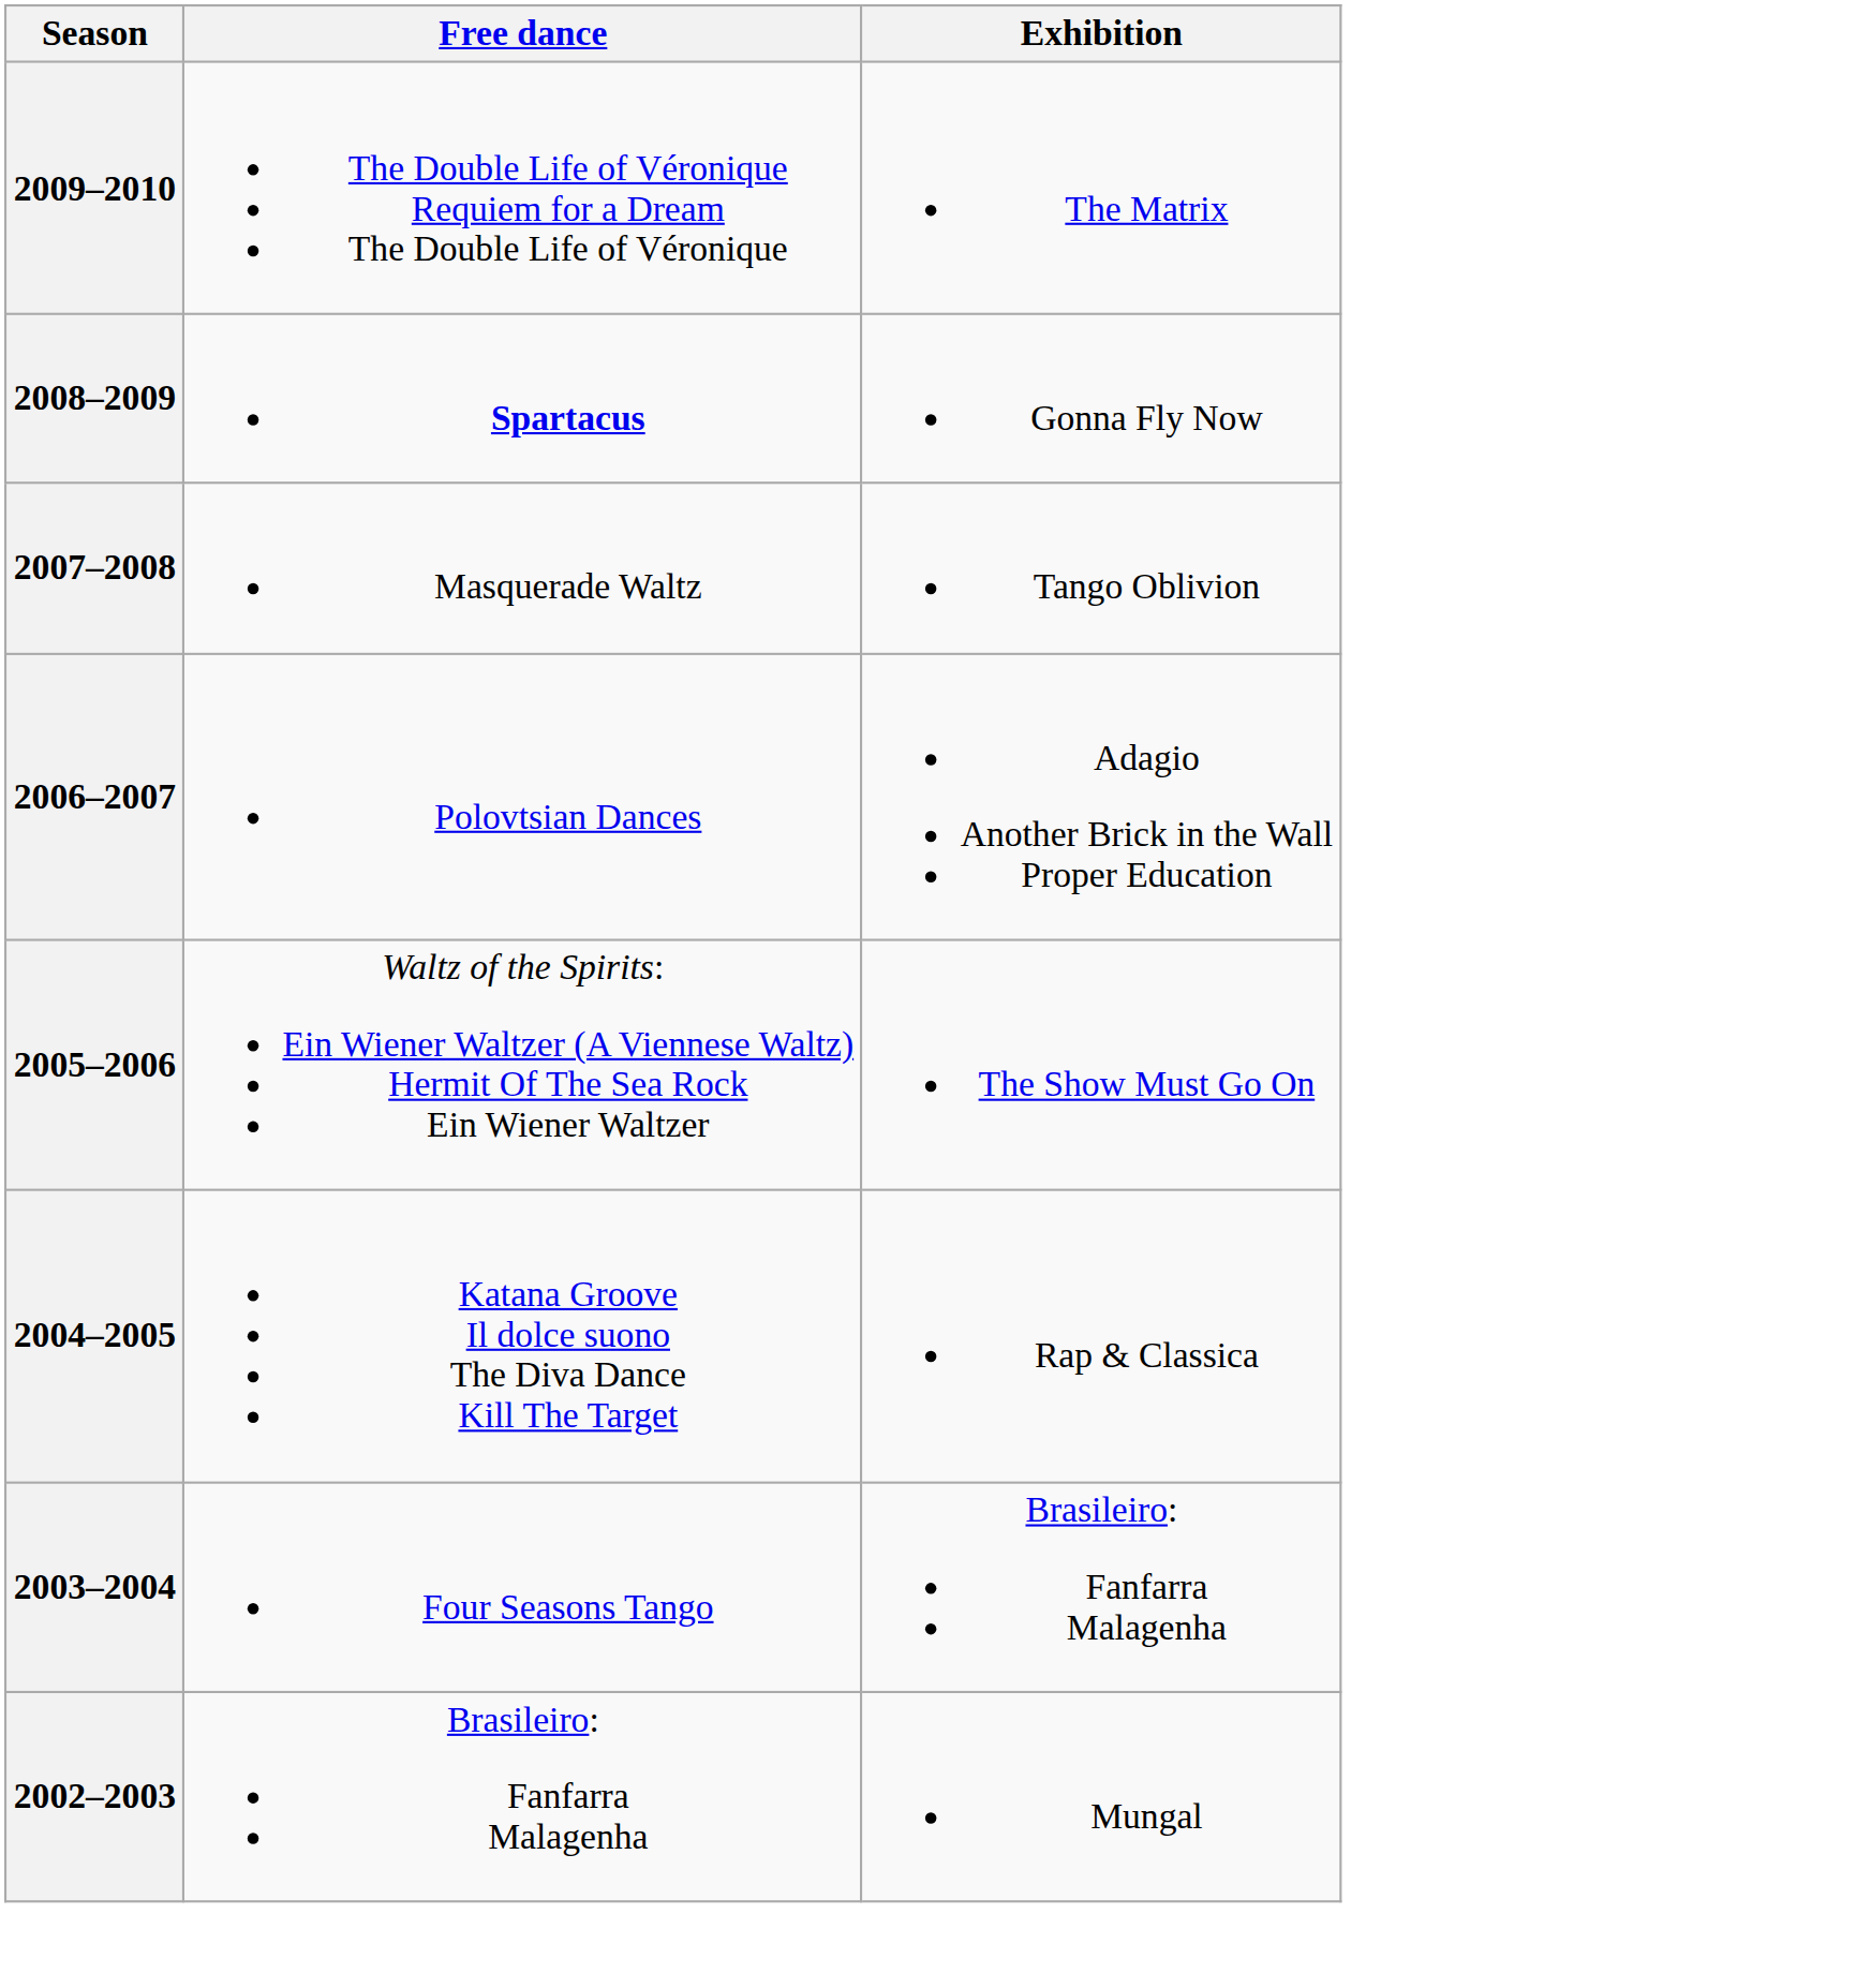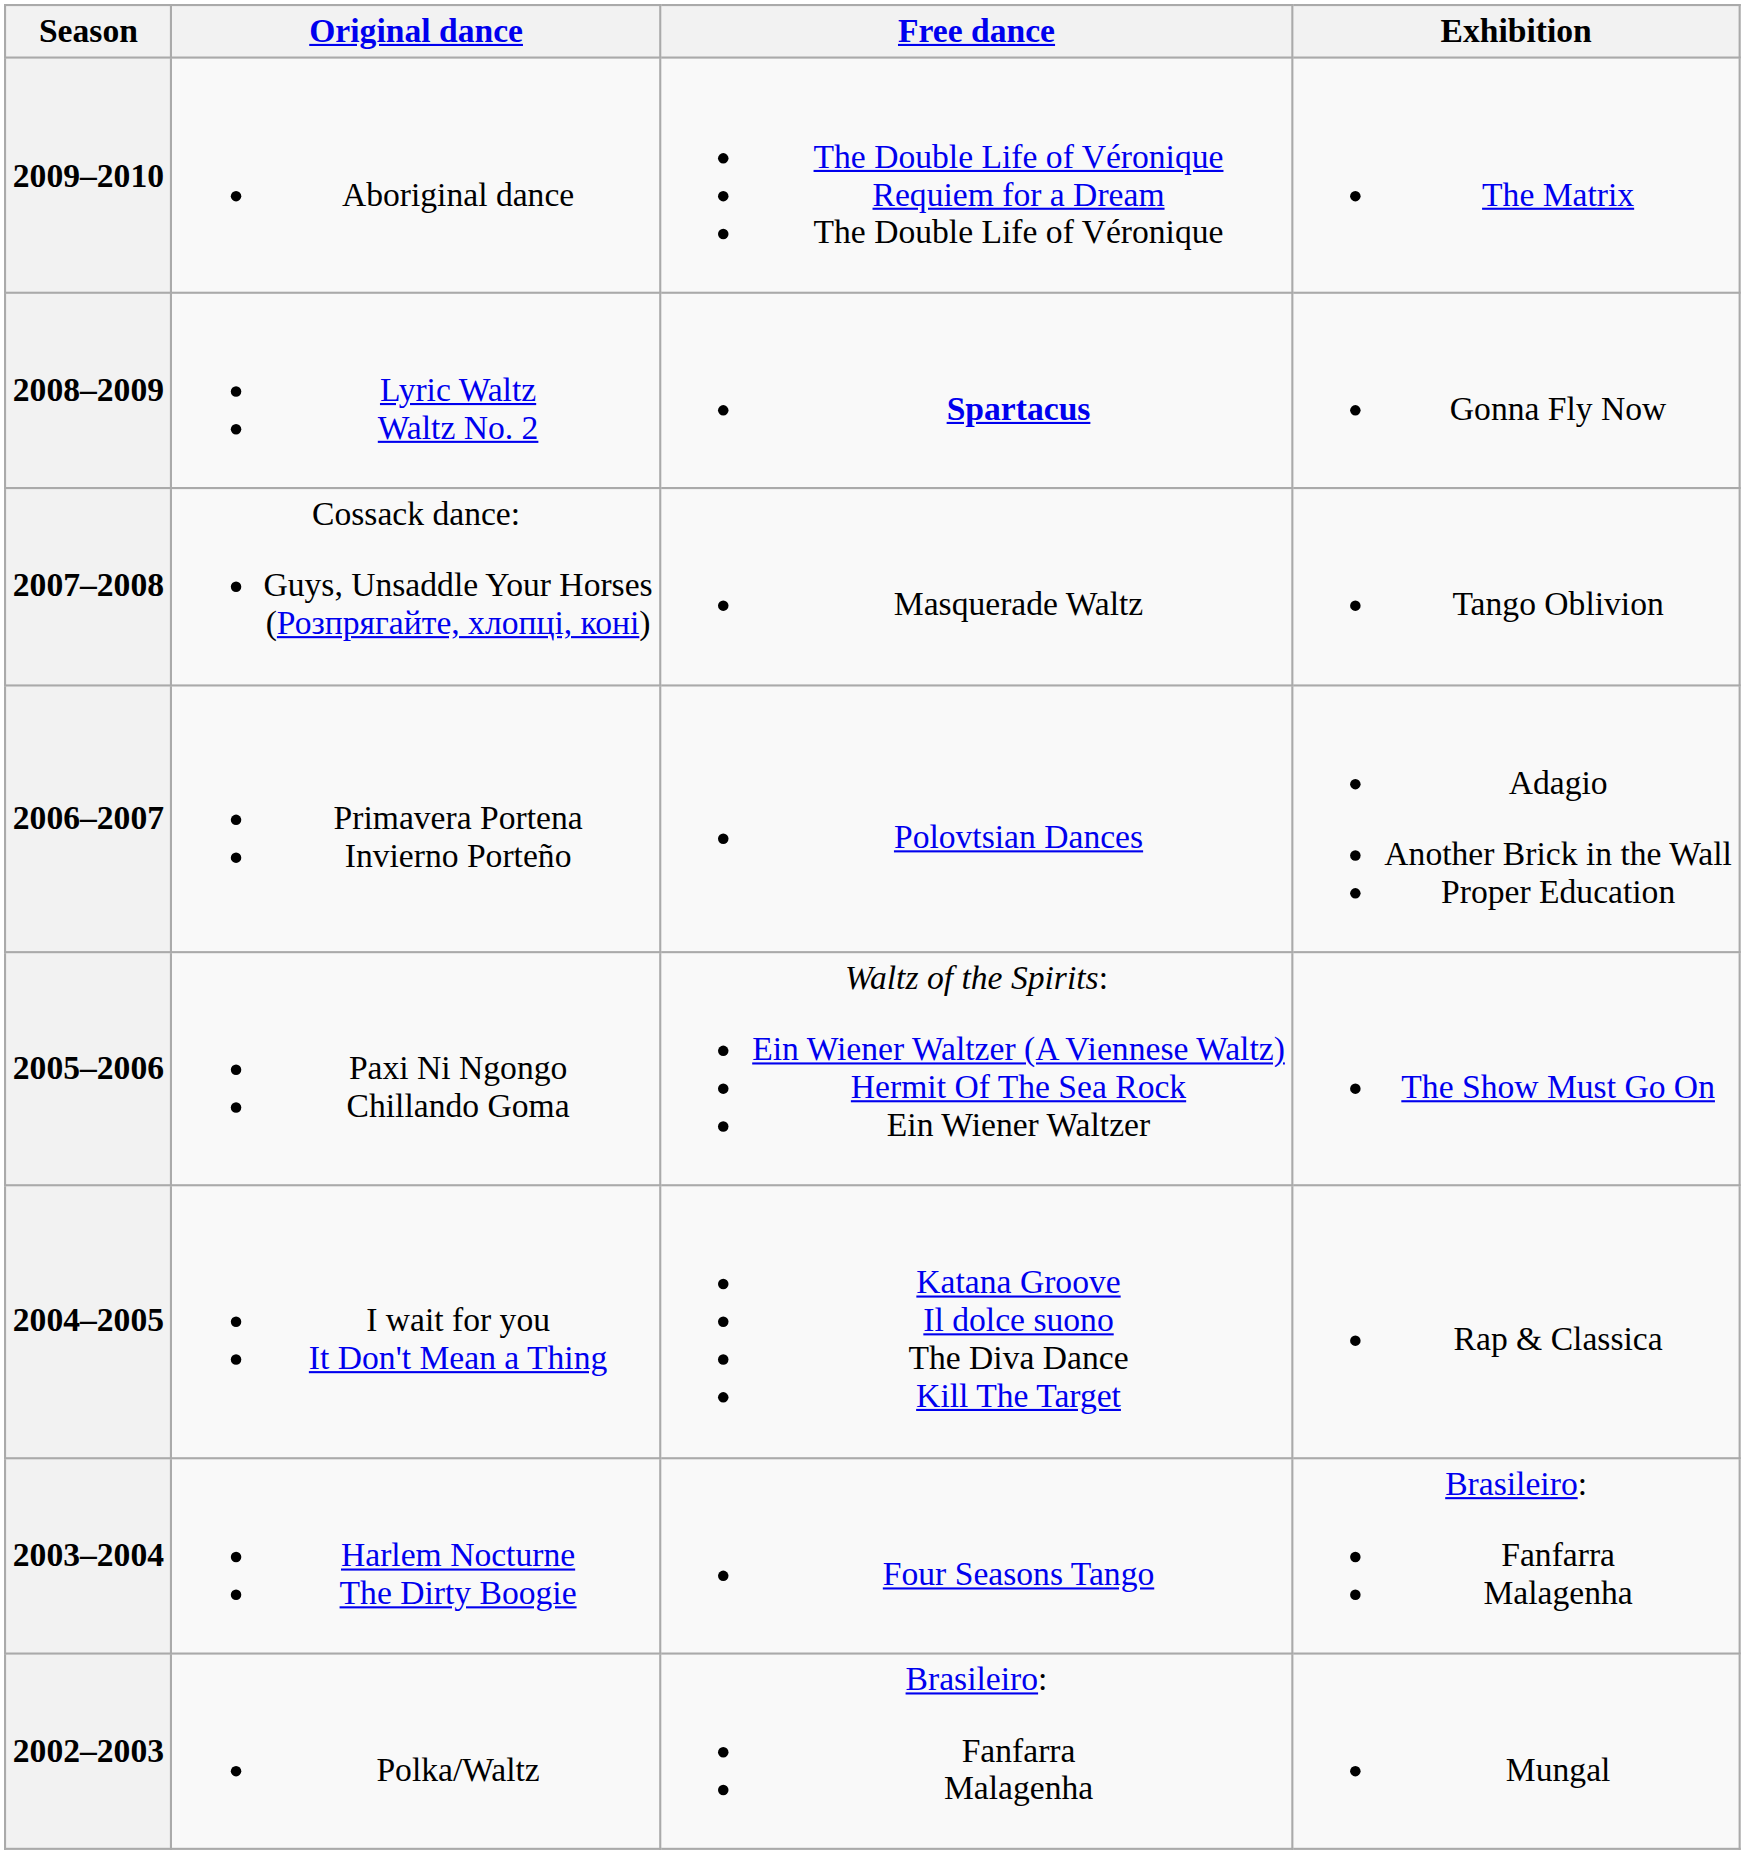 <table class="wikitable" style="text-align:center">
 <tr>
 <th>Season</th>
+<th><a href='#'>Original dance</a></th>
 <th><a href='#'>Free dance</a></th>
 <th>Exhibition</th>
 </tr>
 <tr>
 <th>2009–2010 <br> </th>
+<td><br><ul><li>Aboriginal dance <br></li></ul></td>
 <td><br><ul><li><a href='#'>The Double Life of Véronique</a> <br></li><li><a href='#'>Requiem for a Dream</a> <br></li><li>The Double Life of Véronique <br></li></ul></td>
 <td><br><ul><li><a href='#'>The Matrix</a> <br></li></ul></td>
 </tr>
 <tr>
 <th>2008–2009 <br> </th>
+<td><br><ul><li><a href='#'>Lyric Waltz</a> <br></li><li><a href='#'>Waltz No. 2</a> <br></li></ul></td>
 <td><strong><br><ul><li><a href='#'>Spartacus</a> <br></li></ul></strong></td>
 <td><br><ul><li>Gonna Fly Now <br></li></ul></td>
 </tr>
 <tr>
 <th>2007–2008 <br> </th>
+<td>Cossack dance:<br><ul><li>Guys, Unsaddle Your Horses <br> (<a href='#'>Розпрягайте, хлопці, коні</a>)</li></ul></td>
 <td><br><ul><li>Masquerade Waltz <br></li></ul></td>
 <td><br><ul><li>Tango Oblivion <br></li></ul></td>
 </tr>
 <tr>
 <th>2006–2007 <br> </th>
+<td><br><ul><li>Primavera Portena <br></li><li>Invierno Porteño <br></li></ul></td>
 <td><br><ul><li><a href='#'>Polovtsian Dances</a> <br></li></ul></td>
 <td><br><ul><li>Adagio <br></li></ul><ul><li>Another Brick in the Wall <br></li><li>Proper Education <br></li></ul></td>
 </tr>
 <tr>
 <th>2005–2006 <br> </th>
+<td><br><ul><li>Paxi Ni Ngongo <br></li><li>Chillando Goma <br></li></ul></td>
 <td><em>Waltz of the Spirits</em>:<br><ul><li><a href='#'>Ein Wiener Waltzer (A Viennese Waltz)</a> <br></li><li><a href='#'>Hermit Of The Sea Rock</a> <br></li><li>Ein Wiener Waltzer <br></li></ul></td>
 <td><br><ul><li><a href='#'>The Show Must Go On</a> <br></li></ul></td>
 </tr>
 <tr>
 <th>2004–2005 <br> </th>
+<td><br><ul><li>I wait for you</li><li><a href='#'>It Don't Mean a Thing</a> <br></li></ul></td>
 <td><br><ul><li><a href='#'>Katana Groove</a> <br></li><li><a href='#'>Il dolce suono</a> <br></li><li>The Diva Dance <br></li><li><a href='#'>Kill The Target</a> <br></li></ul></td>
 <td><br><ul><li>Rap & Classica</li></ul></td>
 </tr>
 <tr>
 <th>2003–2004 <br> </th>
+<td><br><ul><li><a href='#'>Harlem Nocturne</a></li><li><a href='#'>The Dirty Boogie</a> <br></li></ul></td>
 <td><br><ul><li><a href='#'>Four Seasons Tango</a> <br></li></ul></td>
 <td><a href='#'>Brasileiro</a>:<br><ul><li>Fanfarra</li><li>Malagenha <br></li></ul></td>
 </tr>
 <tr>
 <th>2002–2003 <br> </th>
+<td><br><ul><li>Polka/Waltz <br> </li></ul></td>
 <td><a href='#'>Brasileiro</a>:<br><ul><li>Fanfarra</li><li>Malagenha <br> </li></ul></td>
 <td><br><ul><li>Mungal</li></ul></td>
 </tr>
 </table>
